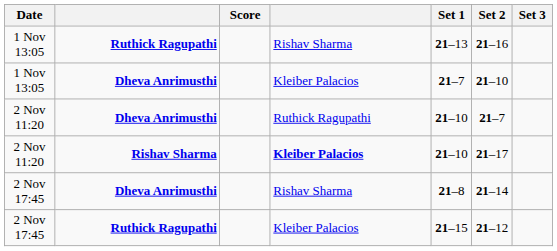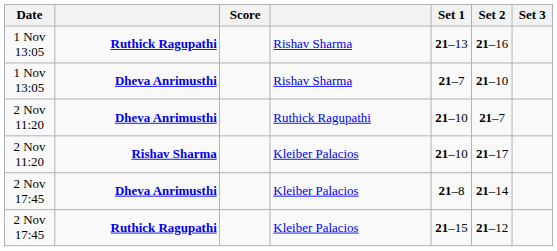 <table class="wikitable" style="text-align:center; font-size:90%">
 <tr>
 <th width="60">Date</th>
 <th align="right" width="250"></th>
 <th width="60">Score</th>
 <th align="left" width="250"></th>
 <th width="50">Set 1</th>
 <th width="50">Set 2</th>
 <th width="50">Set 3</th>
 </tr>
 <tr>
 <td>1 Nov<br>13:05</td>
 <td align="right"><strong><a href='#'>Ruthick Ragupathi</a></strong> </td>
 <td align="center"></td>
 <td align="left"> <a href='#'>Rishav Sharma</a></td>
 <td><strong>21</strong>–13</td>
 <td><strong>21</strong>–16</td>
 <td></td>
 </tr>
 <tr>
 <td>1 Nov<br>13:05</td>
 <td align="right"><strong><a href='#'>Dheva Anrimusthi</a></strong> </td>
 <td align="center"></td>
-<td align="left"> <a href='#'>Kleiber Palacios</a></td>
+<td align="left"> <a href='#'>Rishav Sharma</a></td>
 <td><strong>21</strong>–7</td>
 <td><strong>21</strong>–10</td>
 <td></td>
 </tr>
 <tr>
 <td>2 Nov<br>11:20</td>
 <td align="right"><strong><a href='#'>Dheva Anrimusthi</a></strong> </td>
 <td align="center"></td>
 <td align="left"> <a href='#'>Ruthick Ragupathi</a></td>
 <td><strong>21</strong>–10</td>
 <td><strong>21</strong>–7</td>
 <td></td>
 </tr>
 <tr>
 <td>2 Nov<br>11:20</td>
 <td align="right"><strong><a href='#'>Rishav Sharma</a></strong> </td>
 <td align="center"></td>
-<td align="left"><strong> <a href='#'>Kleiber Palacios</a></strong></td>
+<td align="left"> <a href='#'>Kleiber Palacios</a></td>
 <td><strong>21</strong>–10</td>
 <td><strong>21</strong>–17</td>
 <td></td>
 </tr>
 <tr>
 <td>2 Nov<br>17:45</td>
 <td align="right"><strong><a href='#'>Dheva Anrimusthi</a></strong> </td>
 <td align="center"></td>
-<td align="left"> <a href='#'>Rishav Sharma</a></td>
+<td align="left"> <a href='#'>Kleiber Palacios</a></td>
 <td><strong>21</strong>–8</td>
 <td><strong>21</strong>–14</td>
 <td></td>
 </tr>
 <tr>
 <td>2 Nov<br>17:45</td>
 <td align="right"><strong><a href='#'>Ruthick Ragupathi</a></strong> </td>
 <td align="center"></td>
 <td align="left"> <a href='#'>Kleiber Palacios</a></td>
 <td><strong>21</strong>–15</td>
 <td><strong>21</strong>–12</td>
 <td></td>
 </tr>
 </table>
